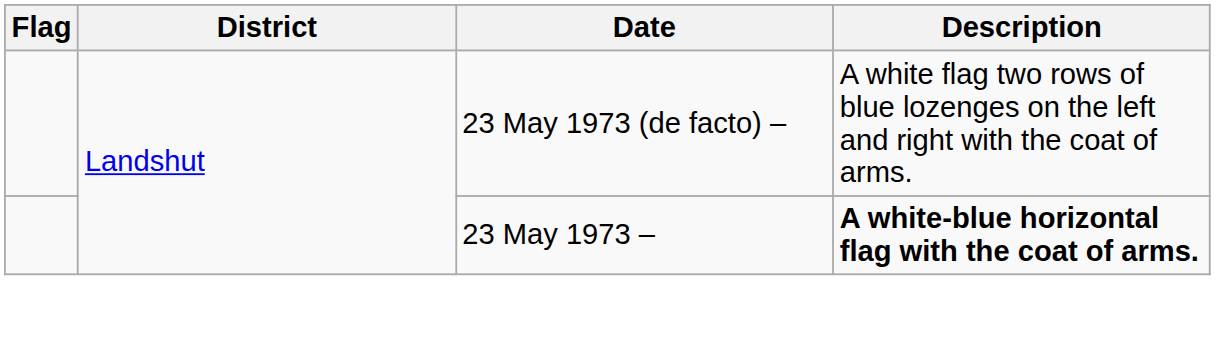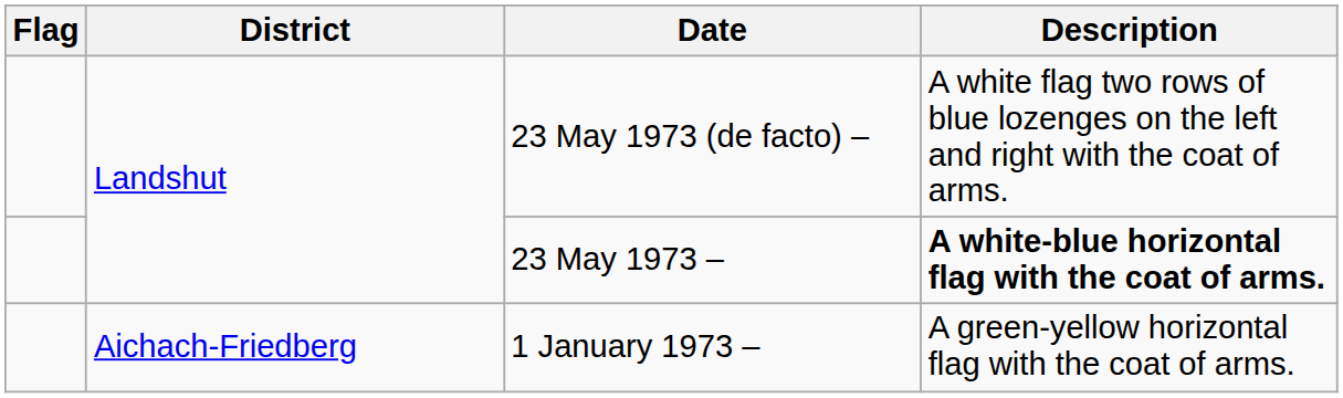 <table class="wikitable">
 <tr>
 <th>Flag</th>
 <th style="width:200px;">District</th>
 <th style="width:200px;">Date</th>
 <th style="width:200px;">Description</th>
 </tr>
 <tr>
 <td></td>
 <td rowspan="2"><a href='#'>Landshut</a></td>
 <td>23 May 1973 (de facto) –</td>
 <td>A white flag two rows of blue lozenges on the left and right with the coat of arms.</td>
 </tr>
 <tr>
 <td></td>
 <td>23 May 1973 –</td>
 <td><strong>A white-blue horizontal flag with the coat of arms.</strong></td>
 </tr>
+<tr>
+<td></td>
+<td><a href='#'>Aichach-Friedberg</a></td>
+<td>1 January 1973 –</td>
+<td>A green-yellow horizontal flag with the coat of arms.</td>
+</tr>
 </table>
